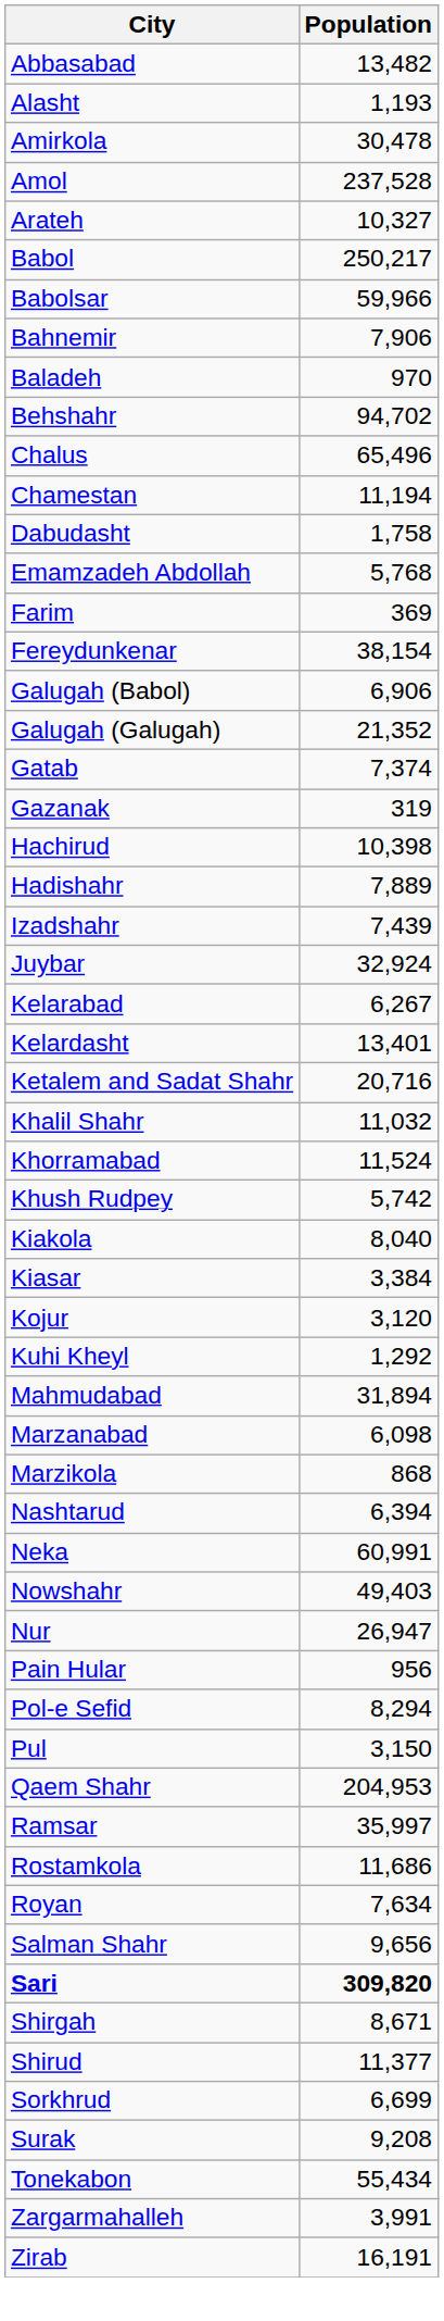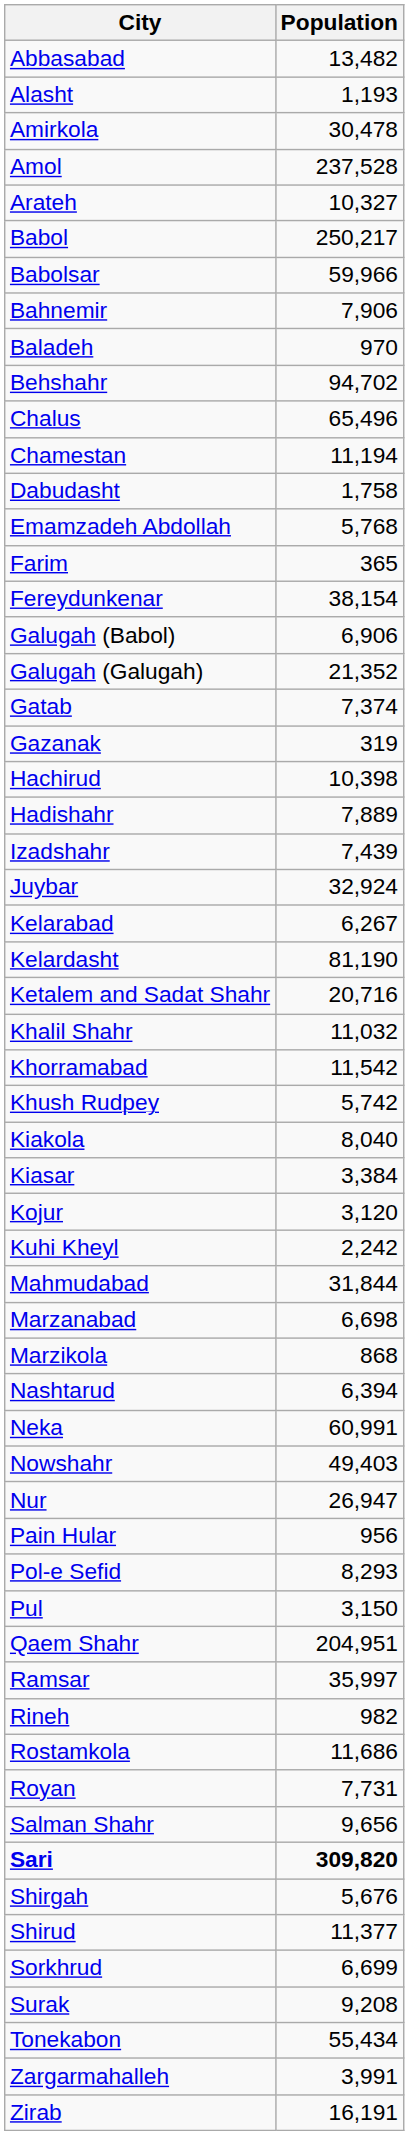 <table class="wikitable sortable">
 <tr>
 <th>City</th>
 <th>Population</th>
 </tr>
 <tr>
 <td><a href='#'>Abbasabad</a></td>
 <td style="text-align: right;">13,482</td>
 </tr>
 <tr>
 <td><a href='#'>Alasht</a></td>
 <td style="text-align: right;">1,193</td>
 </tr>
 <tr>
 <td><a href='#'>Amirkola</a></td>
 <td style="text-align: right;">30,478</td>
 </tr>
 <tr>
 <td><a href='#'>Amol</a></td>
 <td style="text-align: right;">237,528</td>
 </tr>
 <tr>
 <td><a href='#'>Arateh</a></td>
 <td style="text-align: right;">10,327</td>
 </tr>
 <tr>
 <td><a href='#'>Babol</a></td>
 <td style="text-align: right;">250,217</td>
 </tr>
 <tr>
 <td><a href='#'>Babolsar</a></td>
 <td style="text-align: right;">59,966</td>
 </tr>
 <tr>
 <td><a href='#'>Bahnemir</a></td>
 <td style="text-align: right;">7,906</td>
 </tr>
 <tr>
 <td><a href='#'>Baladeh</a></td>
 <td style="text-align: right;">970</td>
 </tr>
 <tr>
 <td><a href='#'>Behshahr</a></td>
 <td style="text-align: right;">94,702</td>
 </tr>
 <tr>
 <td><a href='#'>Chalus</a></td>
 <td style="text-align: right;">65,496</td>
 </tr>
 <tr>
 <td><a href='#'>Chamestan</a></td>
 <td style="text-align: right;">11,194</td>
 </tr>
 <tr>
 <td><a href='#'>Dabudasht</a></td>
 <td style="text-align: right;">1,758</td>
 </tr>
 <tr>
 <td><a href='#'>Emamzadeh Abdollah</a></td>
 <td style="text-align: right;">5,768</td>
 </tr>
 <tr>
 <td><a href='#'>Farim</a></td>
-<td style="text-align: right;">369</td>
+<td style="text-align: right;">365</td>
 </tr>
 <tr>
 <td><a href='#'>Fereydunkenar</a></td>
 <td style="text-align: right;">38,154</td>
 </tr>
 <tr>
 <td><a href='#'>Galugah</a> (Babol)</td>
 <td style="text-align: right;">6,906</td>
 </tr>
 <tr>
 <td><a href='#'>Galugah</a> (Galugah)</td>
 <td style="text-align: right;">21,352</td>
 </tr>
 <tr>
 <td><a href='#'>Gatab</a></td>
 <td style="text-align: right;">7,374</td>
 </tr>
 <tr>
 <td><a href='#'>Gazanak</a></td>
 <td style="text-align: right;">319</td>
 </tr>
 <tr>
 <td><a href='#'>Hachirud</a></td>
 <td style="text-align: right;">10,398</td>
 </tr>
 <tr>
 <td><a href='#'>Hadishahr</a></td>
 <td style="text-align: right;">7,889</td>
 </tr>
 <tr>
 <td><a href='#'>Izadshahr</a></td>
 <td style="text-align: right;">7,439</td>
 </tr>
 <tr>
 <td><a href='#'>Juybar</a></td>
 <td style="text-align: right;">32,924</td>
 </tr>
 <tr>
 <td><a href='#'>Kelarabad</a></td>
 <td style="text-align: right;">6,267</td>
 </tr>
 <tr>
 <td><a href='#'>Kelardasht</a></td>
-<td style="text-align: right;">13,401</td>
+<td style="text-align: right;">81,190</td>
 </tr>
 <tr>
 <td><a href='#'>Ketalem and Sadat Shahr</a></td>
 <td style="text-align: right;">20,716</td>
 </tr>
 <tr>
 <td><a href='#'>Khalil Shahr</a></td>
 <td style="text-align: right;">11,032</td>
 </tr>
 <tr>
 <td><a href='#'>Khorramabad</a></td>
-<td style="text-align: right;">11,524</td>
+<td style="text-align: right;">11,542</td>
 </tr>
 <tr>
 <td><a href='#'>Khush Rudpey</a></td>
 <td style="text-align: right;">5,742</td>
 </tr>
 <tr>
 <td><a href='#'>Kiakola</a></td>
 <td style="text-align: right;">8,040</td>
 </tr>
 <tr>
 <td><a href='#'>Kiasar</a></td>
 <td style="text-align: right;">3,384</td>
 </tr>
 <tr>
 <td><a href='#'>Kojur</a></td>
 <td style="text-align: right;">3,120</td>
 </tr>
 <tr>
 <td><a href='#'>Kuhi Kheyl</a></td>
-<td style="text-align: right;">1,292</td>
+<td style="text-align: right;">2,242</td>
 </tr>
 <tr>
 <td><a href='#'>Mahmudabad</a></td>
-<td style="text-align: right;">31,894</td>
+<td style="text-align: right;">31,844</td>
 </tr>
 <tr>
 <td><a href='#'>Marzanabad</a></td>
-<td style="text-align: right;">6,098</td>
+<td style="text-align: right;">6,698</td>
 </tr>
 <tr>
 <td><a href='#'>Marzikola</a></td>
 <td style="text-align: right;">868</td>
 </tr>
 <tr>
 <td><a href='#'>Nashtarud</a></td>
 <td style="text-align: right;">6,394</td>
 </tr>
 <tr>
 <td><a href='#'>Neka</a></td>
 <td style="text-align: right;">60,991</td>
 </tr>
 <tr>
 <td><a href='#'>Nowshahr</a></td>
 <td style="text-align: right;">49,403</td>
 </tr>
 <tr>
 <td><a href='#'>Nur</a></td>
 <td style="text-align: right;">26,947</td>
 </tr>
 <tr>
 <td><a href='#'>Pain Hular</a></td>
 <td style="text-align: right;">956</td>
 </tr>
 <tr>
 <td><a href='#'>Pol-e Sefid</a></td>
-<td style="text-align: right;">8,294</td>
+<td style="text-align: right;">8,293</td>
 </tr>
 <tr>
 <td><a href='#'>Pul</a></td>
 <td style="text-align: right;">3,150</td>
 </tr>
 <tr>
 <td><a href='#'>Qaem Shahr</a></td>
-<td style="text-align: right;">204,953</td>
+<td style="text-align: right;">204,951</td>
 </tr>
 <tr>
 <td><a href='#'>Ramsar</a></td>
 <td style="text-align: right;">35,997</td>
+</tr>
+<tr>
+<td><a href='#'>Rineh</a></td>
+<td style="text-align: right;">982</td>
 </tr>
 <tr>
 <td><a href='#'>Rostamkola</a></td>
 <td style="text-align: right;">11,686</td>
 </tr>
 <tr>
 <td><a href='#'>Royan</a></td>
-<td style="text-align: right;">7,634</td>
+<td style="text-align: right;">7,731</td>
 </tr>
 <tr>
 <td><a href='#'>Salman Shahr</a></td>
 <td style="text-align: right;">9,656</td>
 </tr>
 <tr>
 <td><strong><a href='#'>Sari</a></strong></td>
 <td style="text-align: right;"><strong>309,820</strong></td>
 </tr>
 <tr>
 <td><a href='#'>Shirgah</a></td>
-<td style="text-align: right;">8,671</td>
+<td style="text-align: right;">5,676</td>
 </tr>
 <tr>
 <td><a href='#'>Shirud</a></td>
 <td style="text-align: right;">11,377</td>
 </tr>
 <tr>
 <td><a href='#'>Sorkhrud</a></td>
 <td style="text-align: right;">6,699</td>
 </tr>
 <tr>
 <td><a href='#'>Surak</a></td>
 <td style="text-align: right;">9,208</td>
 </tr>
 <tr>
 <td><a href='#'>Tonekabon</a></td>
 <td style="text-align: right;">55,434</td>
 </tr>
 <tr>
 <td><a href='#'>Zargarmahalleh</a></td>
 <td style="text-align: right;">3,991</td>
 </tr>
 <tr>
 <td><a href='#'>Zirab</a></td>
 <td style="text-align: right;">16,191</td>
 </tr>
 </table>
